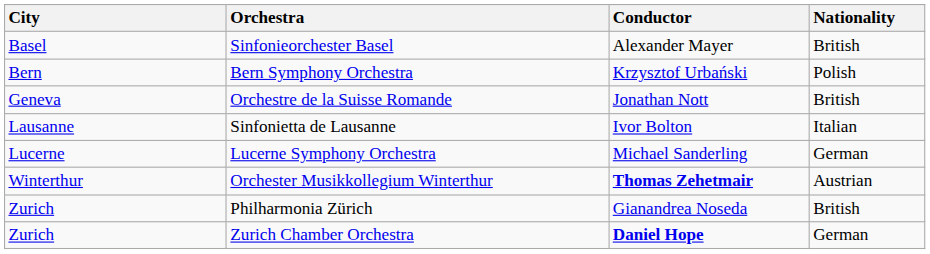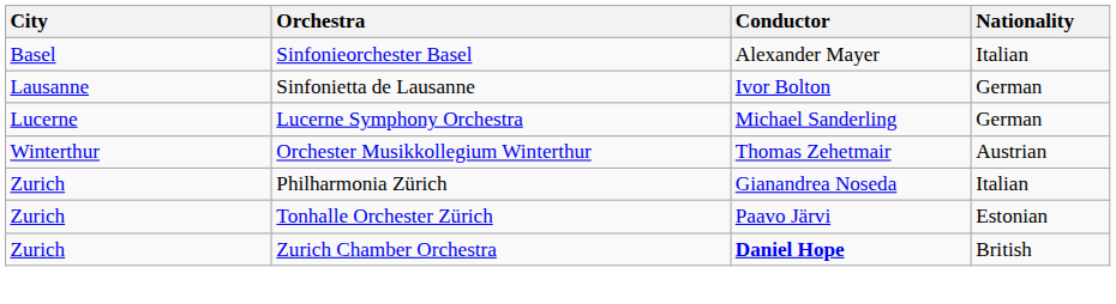 <table class="wikitable">
 <tr>
 <td style="width: 200px; background: #f2f2f2"><strong>City</strong></td>
 <td style="width: 350px; background: #f2f2f2"><strong>Orchestra</strong></td>
 <td style="width: 180px; background: #f2f2f2"><strong>Conductor</strong></td>
 <td style="width: 100px; background: #f2f2f2"><strong>Nationality</strong></td>
 </tr>
 <tr>
 <td><a href='#'>Basel</a></td>
 <td><a href='#'>Sinfonieorchester Basel</a></td>
 <td>Alexander Mayer</td>
-<td>British</td>
-</tr>
-<tr>
-<td><a href='#'>Bern</a></td>
-<td><a href='#'>Bern Symphony Orchestra</a></td>
-<td><a href='#'>Krzysztof Urbański</a></td>
-<td>Polish</td>
-</tr>
-<tr>
-<td><a href='#'>Geneva</a></td>
-<td><a href='#'>Orchestre de la Suisse Romande</a></td>
-<td><a href='#'>Jonathan Nott</a></td>
-<td>British</td>
+<td>Italian</td>
 </tr>
 <tr>
 <td><a href='#'>Lausanne</a></td>
 <td>Sinfonietta de Lausanne</td>
 <td><a href='#'>Ivor Bolton</a></td>
-<td>Italian</td>
+<td>German</td>
 </tr>
 <tr>
 <td><a href='#'>Lucerne</a></td>
 <td><a href='#'>Lucerne Symphony Orchestra</a></td>
 <td><a href='#'>Michael Sanderling</a></td>
 <td>German</td>
 </tr>
 <tr>
 <td><a href='#'>Winterthur</a></td>
 <td><a href='#'>Orchester Musikkollegium Winterthur</a></td>
-<td><strong><a href='#'>Thomas Zehetmair</a></strong></td>
+<td><a href='#'>Thomas Zehetmair</a></td>
 <td>Austrian</td>
 </tr>
 <tr>
 <td><a href='#'>Zurich</a></td>
 <td>Philharmonia Zürich</td>
 <td><a href='#'>Gianandrea Noseda</a></td>
-<td>British</td>
+<td>Italian</td>
+</tr>
+<tr>
+<td><a href='#'>Zurich</a></td>
+<td><a href='#'>Tonhalle Orchester Zürich</a></td>
+<td><a href='#'>Paavo Järvi</a></td>
+<td>Estonian</td>
 </tr>
 <tr>
 <td><a href='#'>Zurich</a></td>
 <td><a href='#'>Zurich Chamber Orchestra</a></td>
 <td><strong><a href='#'>Daniel Hope</a></strong></td>
-<td>German</td>
+<td>British</td>
 </tr>
 </table>
